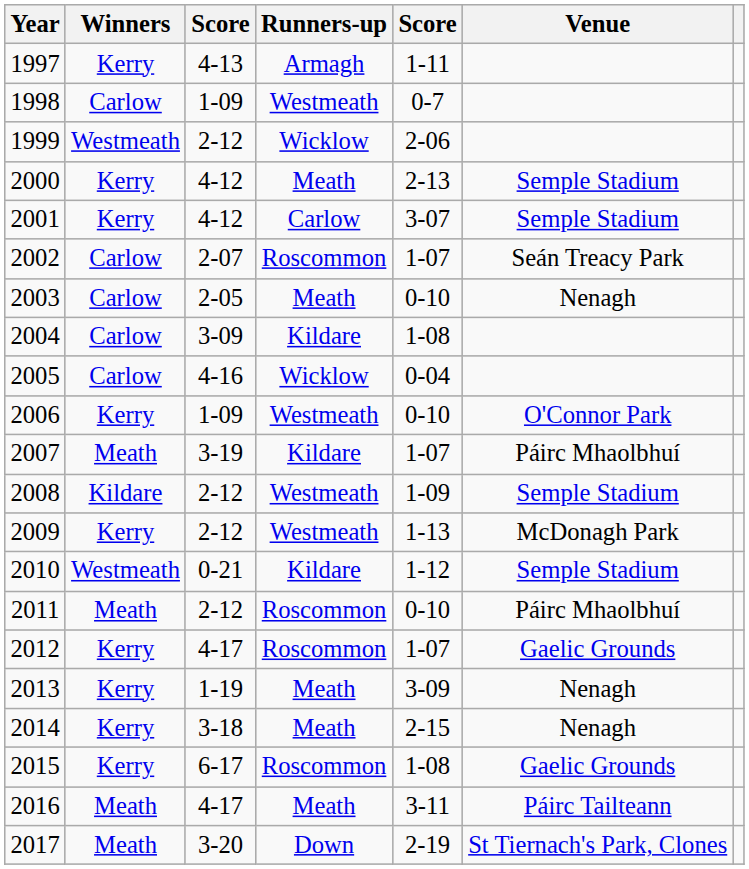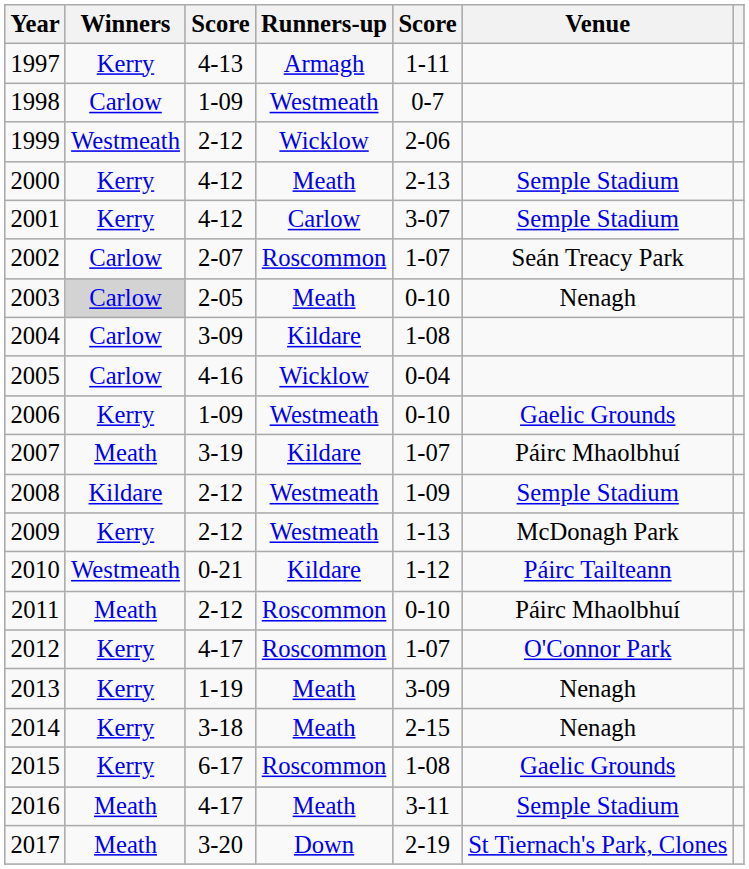 <table class="wikitable" style="text-align:center;">
 <tr>
 <th>Year</th>
 <th>Winners</th>
 <th>Score</th>
 <th>Runners-up</th>
 <th>Score</th>
 <th>Venue</th>
 <th></th>
 </tr>
 <tr>
 <td>1997</td>
 <td><a href='#'>Kerry</a></td>
 <td>4-13</td>
 <td><a href='#'>Armagh</a></td>
 <td>1-11</td>
 <td></td>
 <td></td>
 </tr>
 <tr>
 <td>1998</td>
 <td><a href='#'>Carlow</a></td>
 <td>1-09</td>
 <td><a href='#'>Westmeath</a></td>
 <td>0-7</td>
 <td></td>
 <td></td>
 </tr>
 <tr>
 <td>1999</td>
 <td><a href='#'>Westmeath</a></td>
 <td>2-12</td>
 <td><a href='#'>Wicklow</a></td>
 <td>2-06</td>
 <td></td>
 <td></td>
 </tr>
 <tr>
 <td>2000</td>
 <td><a href='#'>Kerry</a></td>
 <td>4-12</td>
 <td><a href='#'>Meath</a></td>
 <td>2-13</td>
 <td><a href='#'>Semple Stadium</a></td>
 <td></td>
 </tr>
 <tr>
 <td>2001</td>
 <td><a href='#'>Kerry</a></td>
 <td>4-12</td>
 <td><a href='#'>Carlow</a></td>
 <td>3-07</td>
 <td><a href='#'>Semple Stadium</a></td>
 <td></td>
 </tr>
 <tr>
 <td>2002</td>
 <td><a href='#'>Carlow</a></td>
 <td>2-07</td>
 <td><a href='#'>Roscommon</a></td>
 <td>1-07</td>
 <td>Seán Treacy Park</td>
 <td></td>
 </tr>
 <tr>
 <td>2003</td>
-<td><a href='#'>Carlow</a></td>
+<td style="background: lightgrey;"><a href='#'>Carlow</a></td>
 <td>2-05</td>
 <td><a href='#'>Meath</a></td>
 <td>0-10</td>
 <td>Nenagh</td>
 <td></td>
 </tr>
 <tr>
 <td>2004</td>
 <td><a href='#'>Carlow</a></td>
 <td>3-09</td>
 <td><a href='#'>Kildare</a></td>
 <td>1-08</td>
 <td></td>
 <td></td>
 </tr>
 <tr>
 <td>2005</td>
 <td><a href='#'>Carlow</a></td>
 <td>4-16</td>
 <td><a href='#'>Wicklow</a></td>
 <td>0-04</td>
 <td></td>
 <td></td>
 </tr>
 <tr>
 <td>2006</td>
 <td><a href='#'>Kerry</a></td>
 <td>1-09</td>
 <td><a href='#'>Westmeath</a></td>
 <td>0-10</td>
-<td><a href='#'>O'Connor Park</a></td>
+<td><a href='#'>Gaelic Grounds</a></td>
 <td></td>
 </tr>
 <tr>
 <td>2007</td>
 <td><a href='#'>Meath</a></td>
 <td>3-19</td>
 <td><a href='#'>Kildare</a></td>
 <td>1-07</td>
 <td>Páirc Mhaolbhuí</td>
 <td></td>
 </tr>
 <tr>
 <td>2008</td>
 <td><a href='#'>Kildare</a></td>
 <td>2-12</td>
 <td><a href='#'>Westmeath</a></td>
 <td>1-09</td>
 <td><a href='#'>Semple Stadium</a></td>
 <td></td>
 </tr>
 <tr>
 <td>2009</td>
 <td><a href='#'>Kerry</a></td>
 <td>2-12</td>
 <td><a href='#'>Westmeath</a></td>
 <td>1-13</td>
 <td>McDonagh Park</td>
 <td></td>
 </tr>
 <tr>
 <td>2010</td>
 <td><a href='#'>Westmeath</a></td>
 <td>0-21</td>
 <td><a href='#'>Kildare</a></td>
 <td>1-12</td>
-<td><a href='#'>Semple Stadium</a></td>
+<td><a href='#'>Páirc Tailteann</a></td>
 <td></td>
 </tr>
 <tr>
 <td>2011</td>
 <td><a href='#'>Meath</a></td>
 <td>2-12</td>
 <td><a href='#'>Roscommon</a></td>
 <td>0-10</td>
 <td>Páirc Mhaolbhuí</td>
 <td></td>
 </tr>
 <tr>
 <td>2012</td>
 <td><a href='#'>Kerry</a></td>
 <td>4-17</td>
 <td><a href='#'>Roscommon</a></td>
 <td>1-07</td>
-<td><a href='#'>Gaelic Grounds</a></td>
+<td><a href='#'>O'Connor Park</a></td>
 <td></td>
 </tr>
 <tr>
 <td>2013</td>
 <td><a href='#'>Kerry</a></td>
 <td>1-19</td>
 <td><a href='#'>Meath</a></td>
 <td>3-09</td>
 <td>Nenagh</td>
 <td></td>
 </tr>
 <tr>
 <td>2014</td>
 <td><a href='#'>Kerry</a></td>
 <td>3-18</td>
 <td><a href='#'>Meath</a></td>
 <td>2-15</td>
 <td>Nenagh</td>
 <td></td>
 </tr>
 <tr>
 <td>2015</td>
 <td><a href='#'>Kerry</a></td>
 <td>6-17</td>
 <td><a href='#'>Roscommon</a></td>
 <td>1-08</td>
 <td><a href='#'>Gaelic Grounds</a></td>
 <td></td>
 </tr>
 <tr>
 <td>2016</td>
 <td><a href='#'>Meath</a></td>
 <td>4-17</td>
 <td><a href='#'>Meath</a></td>
 <td>3-11</td>
-<td><a href='#'>Páirc Tailteann</a></td>
+<td><a href='#'>Semple Stadium</a></td>
 <td></td>
 </tr>
 <tr>
 <td>2017</td>
 <td><a href='#'>Meath</a></td>
 <td>3-20</td>
 <td><a href='#'>Down</a></td>
 <td>2-19</td>
 <td><a href='#'>St Tiernach's Park, Clones</a></td>
 <td></td>
 </tr>
 </table>
